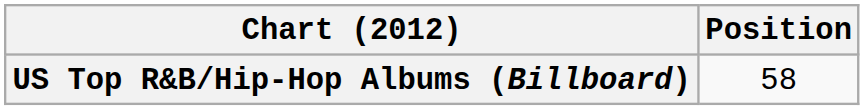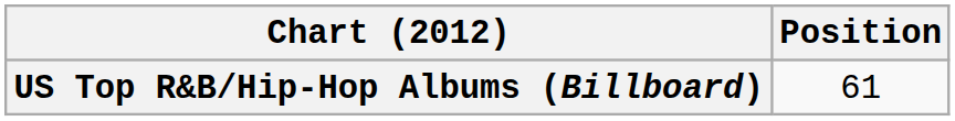 <table class="wikitable plainrowheaders" style="text-align:center">
 <tr>
 <th>Chart (2012)</th>
 <th>Position</th>
 </tr>
 <tr>
 <th scope="row">US Top R&B/Hip-Hop Albums (<em>Billboard</em>)</th>
-<td>58</td>
+<td>61</td>
 </tr>
 </table>
